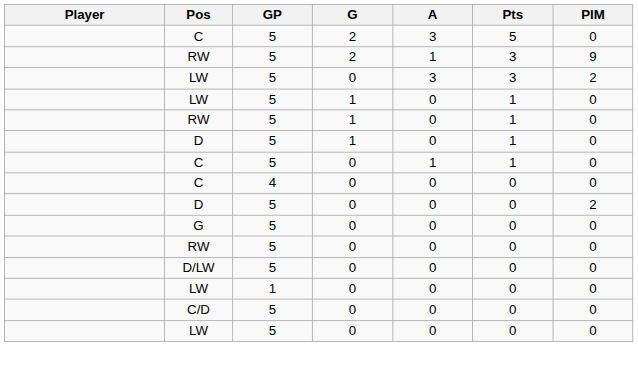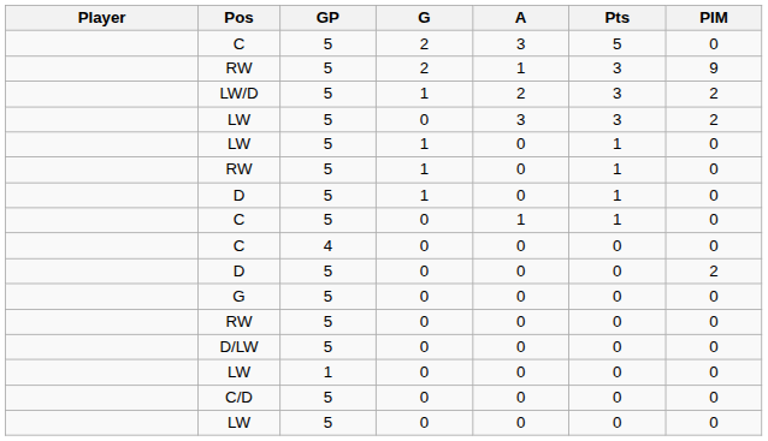 <table class="wikitable sortable" width="60%">
 <tr ALIGN="center">
 <th bgcolor="#DDDDFF" width="10%">Player</th>
 <th bgcolor="#DDDDFF" width="3%" title="Position">Pos</th>
 <th bgcolor="#DDDDFF" width="5%" title="Games played">GP</th>
 <th bgcolor="#DDDDFF" width="5%" title="Goals">G</th>
 <th bgcolor="#DDDDFF" width="5%" title="Assists">A</th>
 <th bgcolor="#DDDDFF" width="5%" title="Points">Pts</th>
 <th bgcolor="#DDDDFF" width="5%" title="Penalties in Minutes">PIM</th>
 </tr>
 <tr align="center">
 <td align="right"></td>
 <td>C</td>
 <td>5</td>
 <td>2</td>
 <td>3</td>
 <td>5</td>
 <td>0</td>
 </tr>
 <tr align="center">
 <td align="right"></td>
 <td>RW</td>
 <td>5</td>
 <td>2</td>
 <td>1</td>
 <td>3</td>
 <td>9</td>
+</tr>
+<tr align="center">
+<td align="right"></td>
+<td>LW/D</td>
+<td>5</td>
+<td>1</td>
+<td>2</td>
+<td>3</td>
+<td>2</td>
 </tr>
 <tr align="center">
 <td align="right"></td>
 <td>LW</td>
 <td>5</td>
 <td>0</td>
 <td>3</td>
 <td>3</td>
 <td>2</td>
 </tr>
 <tr align="center">
 <td align="right"></td>
 <td>LW</td>
 <td>5</td>
 <td>1</td>
 <td>0</td>
 <td>1</td>
 <td>0</td>
 </tr>
 <tr align="center">
 <td align="right"></td>
 <td>RW</td>
 <td>5</td>
 <td>1</td>
 <td>0</td>
 <td>1</td>
 <td>0</td>
 </tr>
 <tr align="center">
 <td align="right"></td>
 <td>D</td>
 <td>5</td>
 <td>1</td>
 <td>0</td>
 <td>1</td>
 <td>0</td>
 </tr>
 <tr align="center">
 <td align="right"></td>
 <td>C</td>
 <td>5</td>
 <td>0</td>
 <td>1</td>
 <td>1</td>
 <td>0</td>
 </tr>
 <tr align="center">
 <td align="right"></td>
 <td>C</td>
 <td>4</td>
 <td>0</td>
 <td>0</td>
 <td>0</td>
 <td>0</td>
 </tr>
 <tr align="center">
 <td align="right"></td>
 <td>D</td>
 <td>5</td>
 <td>0</td>
 <td>0</td>
 <td>0</td>
 <td>2</td>
 </tr>
 <tr align="center">
 <td align="right"></td>
 <td>G</td>
 <td>5</td>
 <td>0</td>
 <td>0</td>
 <td>0</td>
 <td>0</td>
 </tr>
 <tr align="center">
 <td align="right"></td>
 <td>RW</td>
 <td>5</td>
 <td>0</td>
 <td>0</td>
 <td>0</td>
 <td>0</td>
 </tr>
 <tr align="center">
 <td align="right"></td>
 <td>D/LW</td>
 <td>5</td>
 <td>0</td>
 <td>0</td>
 <td>0</td>
 <td>0</td>
 </tr>
 <tr align="center">
 <td align="right"></td>
 <td>LW</td>
 <td>1</td>
 <td>0</td>
 <td>0</td>
 <td>0</td>
 <td>0</td>
 </tr>
 <tr align="center">
 <td align="right"></td>
 <td>C/D</td>
 <td>5</td>
 <td>0</td>
 <td>0</td>
 <td>0</td>
 <td>0</td>
 </tr>
 <tr align="center">
 <td align="right"></td>
 <td>LW</td>
 <td>5</td>
 <td>0</td>
 <td>0</td>
 <td>0</td>
 <td>0</td>
 </tr>
 </table>
